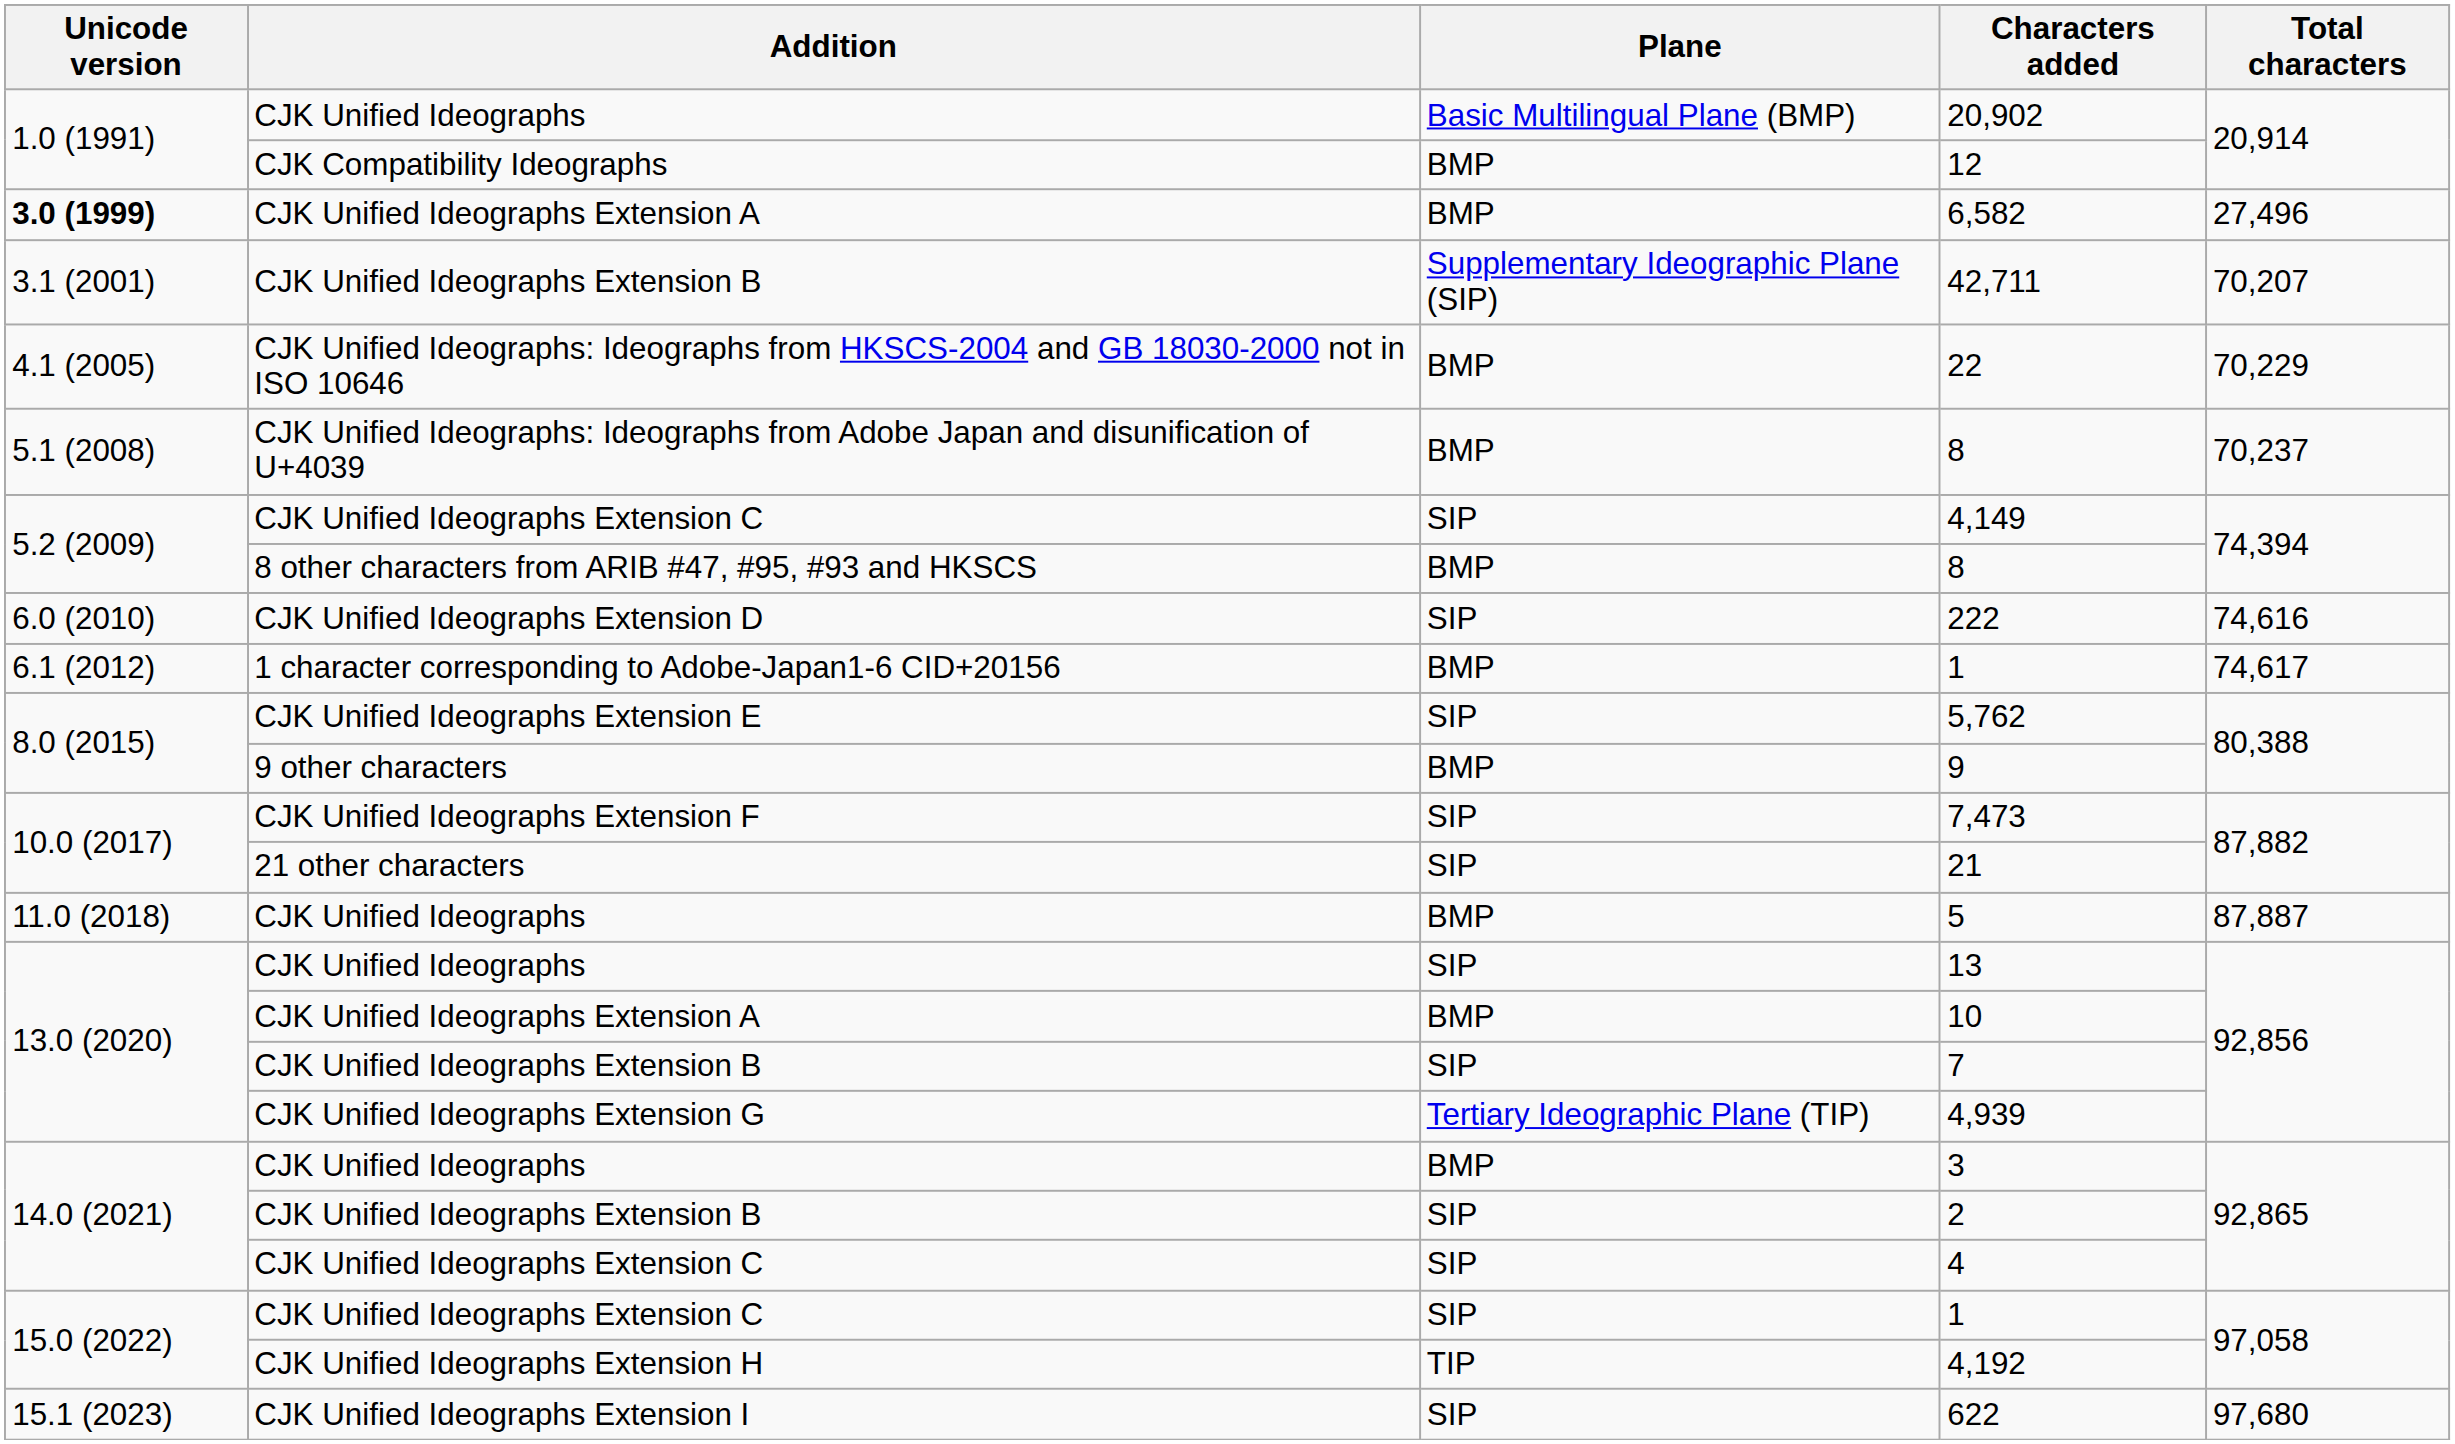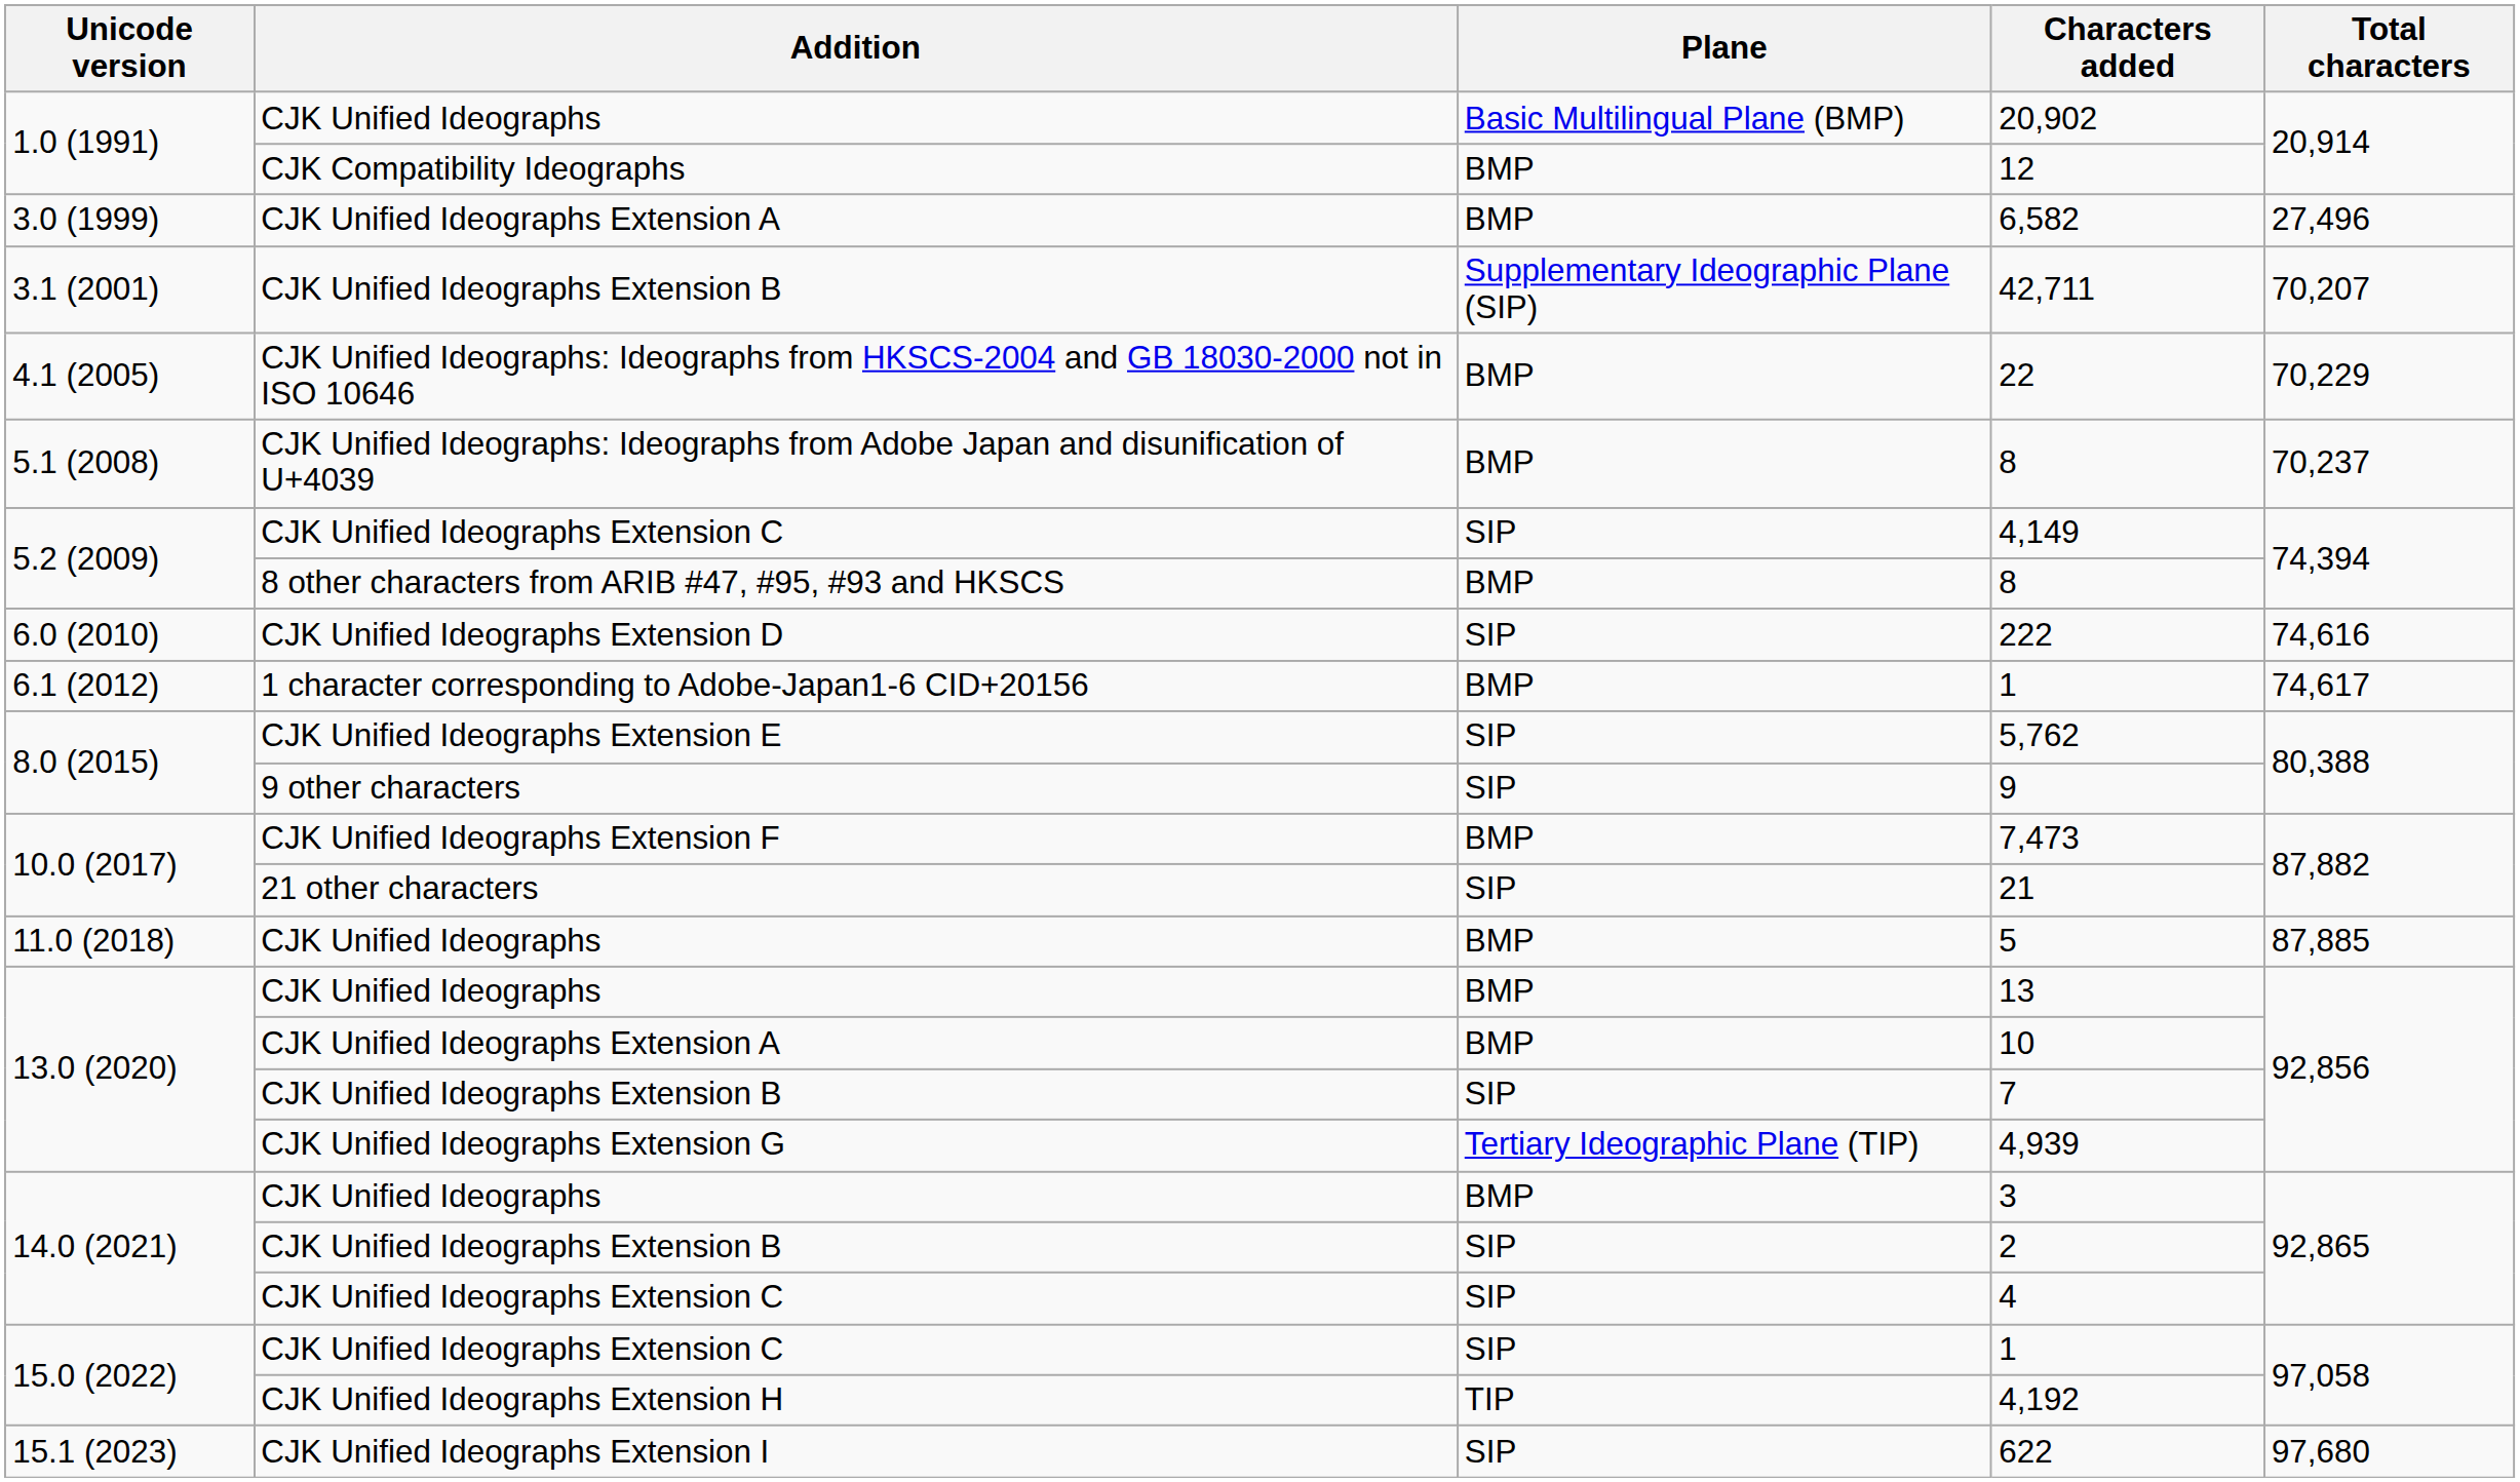 <table class="wikitable">
 <tr>
 <th>Unicode version</th>
 <th>Addition</th>
 <th>Plane</th>
 <th>Characters added</th>
 <th>Total characters</th>
 </tr>
 <tr>
 <td rowspan="2">1.0 (1991)</td>
 <td>CJK Unified Ideographs</td>
 <td><a href='#'>Basic Multilingual Plane</a> (BMP)</td>
 <td>20,902</td>
 <td rowspan="2">20,914</td>
 </tr>
 <tr>
 <td>CJK Compatibility Ideographs</td>
 <td>BMP</td>
 <td>12</td>
 </tr>
 <tr>
-<td><strong>3.0 (1999)</strong></td>
+<td>3.0 (1999)</td>
 <td>CJK Unified Ideographs Extension A</td>
 <td>BMP</td>
 <td>6,582</td>
 <td>27,496</td>
 </tr>
 <tr>
 <td>3.1 (2001)</td>
 <td>CJK Unified Ideographs Extension B</td>
 <td><a href='#'>Supplementary Ideographic Plane</a> (SIP)</td>
 <td>42,711</td>
 <td>70,207</td>
 </tr>
 <tr>
 <td>4.1 (2005)</td>
 <td>CJK Unified Ideographs: Ideographs from <a href='#'>HKSCS-2004</a> and <a href='#'>GB 18030-2000</a> not in ISO 10646</td>
 <td>BMP</td>
 <td>22</td>
 <td>70,229</td>
 </tr>
 <tr>
 <td>5.1 (2008)</td>
 <td>CJK Unified Ideographs: Ideographs from Adobe Japan and disunification of U+4039</td>
 <td>BMP</td>
 <td>8</td>
 <td>70,237</td>
 </tr>
 <tr>
 <td rowspan="2">5.2 (2009)</td>
 <td>CJK Unified Ideographs Extension C</td>
 <td>SIP</td>
 <td>4,149</td>
 <td rowspan="2">74,394</td>
 </tr>
 <tr>
 <td>8 other characters from ARIB #47, #95, #93 and HKSCS</td>
 <td>BMP</td>
 <td>8</td>
 </tr>
 <tr>
 <td>6.0 (2010)</td>
 <td>CJK Unified Ideographs Extension D</td>
 <td>SIP</td>
 <td>222</td>
 <td>74,616</td>
 </tr>
 <tr>
 <td>6.1 (2012)</td>
 <td>1 character corresponding to Adobe-Japan1-6 CID+20156</td>
 <td>BMP</td>
 <td>1</td>
 <td>74,617</td>
 </tr>
 <tr>
 <td rowspan="2">8.0 (2015)</td>
 <td>CJK Unified Ideographs Extension E</td>
 <td>SIP</td>
 <td>5,762</td>
 <td rowspan="2">80,388</td>
 </tr>
 <tr>
 <td>9 other characters</td>
-<td>BMP</td>
+<td>SIP</td>
 <td>9</td>
 </tr>
 <tr>
 <td rowspan="2">10.0 (2017)</td>
 <td>CJK Unified Ideographs Extension F</td>
-<td>SIP</td>
+<td>BMP</td>
 <td>7,473</td>
 <td rowspan="2">87,882</td>
 </tr>
 <tr>
 <td>21 other characters</td>
 <td>SIP</td>
 <td>21</td>
 </tr>
 <tr>
 <td>11.0 (2018)</td>
 <td>CJK Unified Ideographs</td>
 <td>BMP</td>
 <td>5</td>
-<td>87,887</td>
+<td>87,885</td>
 </tr>
 <tr>
 <td rowspan="4">13.0 (2020)</td>
 <td>CJK Unified Ideographs</td>
-<td>SIP</td>
+<td>BMP</td>
 <td>13</td>
 <td rowspan="4">92,856</td>
 </tr>
 <tr>
 <td>CJK Unified Ideographs Extension A</td>
 <td>BMP</td>
 <td>10</td>
 </tr>
 <tr>
 <td>CJK Unified Ideographs Extension B</td>
 <td>SIP</td>
 <td>7</td>
 </tr>
 <tr>
 <td>CJK Unified Ideographs Extension G</td>
 <td><a href='#'>Tertiary Ideographic Plane</a> (TIP)</td>
 <td>4,939</td>
 </tr>
 <tr>
 <td rowspan="3">14.0 (2021)</td>
 <td>CJK Unified Ideographs</td>
 <td>BMP</td>
 <td>3</td>
 <td rowspan="3">92,865</td>
 </tr>
 <tr>
 <td>CJK Unified Ideographs Extension B</td>
 <td>SIP</td>
 <td>2</td>
 </tr>
 <tr>
 <td>CJK Unified Ideographs Extension C</td>
 <td>SIP</td>
 <td>4</td>
 </tr>
 <tr>
 <td rowspan="2">15.0 (2022)</td>
 <td>CJK Unified Ideographs Extension C</td>
 <td>SIP</td>
 <td>1</td>
 <td rowspan="2">97,058</td>
 </tr>
 <tr>
 <td>CJK Unified Ideographs Extension H</td>
 <td>TIP</td>
 <td>4,192</td>
 </tr>
 <tr>
 <td>15.1 (2023)</td>
 <td>CJK Unified Ideographs Extension I</td>
 <td>SIP</td>
 <td>622</td>
 <td>97,680</td>
 </tr>
 </table>
